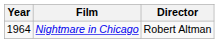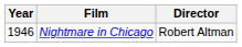 <table class="wikitable">
 <tr>
 <th>Year</th>
 <th>Film</th>
 <th>Director</th>
 </tr>
 <tr>
-<td>1964</td>
+<td>1946</td>
 <td><em><a href='#'>Nightmare in Chicago</a></em></td>
 <td>Robert Altman</td>
 </tr>
 </table>
